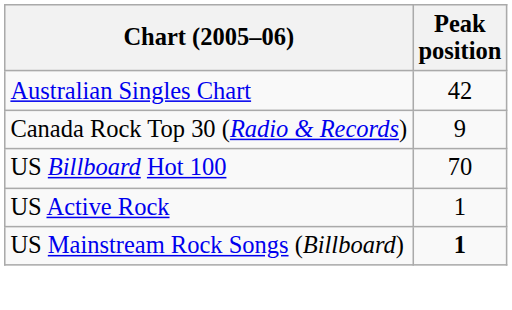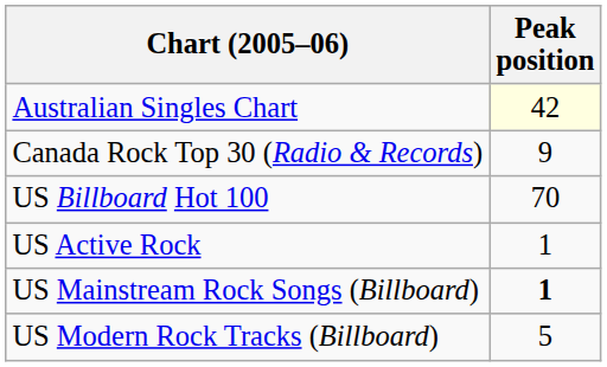 <table class="wikitable sortable">
 <tr>
 <th>Chart (2005–06)</th>
 <th>Peak<br>position</th>
 </tr>
 <tr>
 <td><a href='#'>Australian Singles Chart</a></td>
-<td align="center">42</td>
+<td align="center" style="background: lightyellow;">42</td>
 </tr>
 <tr>
 <td>Canada Rock Top 30 (<em><a href='#'>Radio & Records</a></em>)</td>
 <td style="text-align:center">9</td>
 </tr>
 <tr>
 <td>US <a href='#'><em>Billboard</em></a> <a href='#'>Hot 100</a></td>
 <td align="center">70</td>
 </tr>
 <tr>
 <td>US <a href='#'>Active Rock</a></td>
 <td align="center">1</td>
 </tr>
 <tr>
 <td>US <a href='#'>Mainstream Rock Songs</a> (<em>Billboard</em>)</td>
 <td align=center><strong>1</strong></td>
 </tr>
+<tr>
+<td>US <a href='#'>Modern Rock Tracks</a> (<em>Billboard</em>)</td>
+<td align=center>5</td>
+</tr>
 </table>
